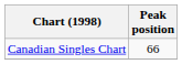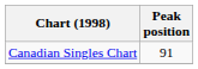 <table class="wikitable sortable">
 <tr>
 <th align="left">Chart (1998)</th>
 <th align="center">Peak <br>position</th>
 </tr>
 <tr>
 <td align="left"><a href='#'>Canadian Singles Chart</a></td>
-<td align="center">66</td>
+<td align="center">91</td>
 </tr>
 <tr>
 </tr>
 </table>
